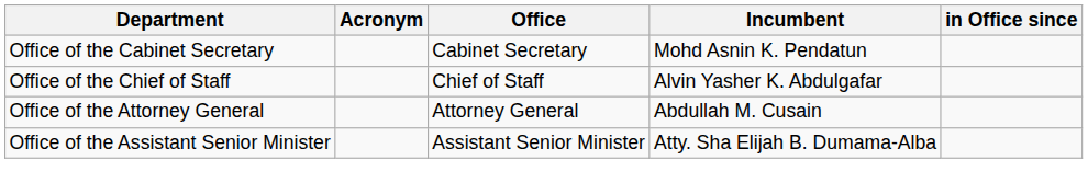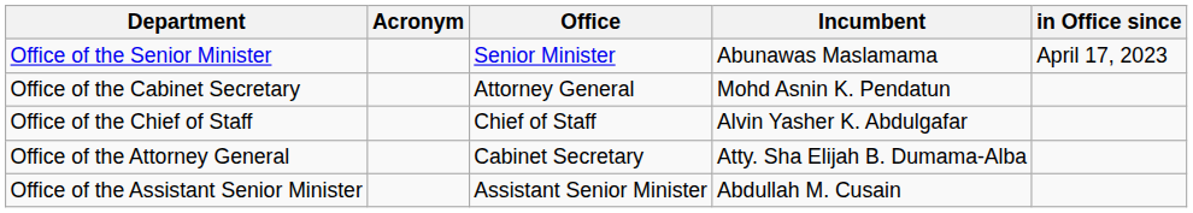 <table class="wikitable">
 <tr>
 <th colspan="1">Department</th>
 <th>Acronym</th>
 <th>Office</th>
 <th>Incumbent</th>
 <th>in Office since</th>
 </tr>
 <tr>
+<td><a href='#'>Office of the Senior Minister</a></td>
+<td></td>
+<td><a href='#'>Senior Minister</a></td>
+<td>Abunawas Maslamama</td>
+<td>April 17, 2023</td>
+</tr>
+<tr>
 <td>Office of the Cabinet Secretary</td>
 <td></td>
-<td>Cabinet Secretary</td>
+<td>Attorney General</td>
 <td>Mohd Asnin K. Pendatun</td>
 <td></td>
 </tr>
 <tr>
 <td>Office of the Chief of Staff</td>
 <td></td>
 <td>Chief of Staff</td>
 <td>Alvin Yasher K. Abdulgafar</td>
 <td></td>
 </tr>
 <tr>
 <td>Office of the Attorney General</td>
 <td></td>
-<td>Attorney General</td>
-<td>Abdullah M. Cusain</td>
+<td>Cabinet Secretary</td>
+<td>Atty. Sha Elijah B. Dumama-Alba</td>
 <td></td>
 </tr>
 <tr>
 <td>Office of the Assistant Senior Minister</td>
 <td></td>
 <td>Assistant Senior Minister</td>
-<td>Atty. Sha Elijah B. Dumama-Alba</td>
+<td>Abdullah M. Cusain</td>
 <td></td>
 </tr>
 </table>
